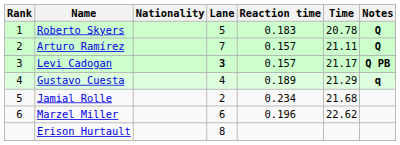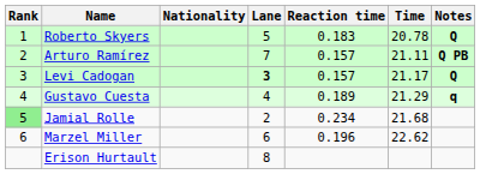 <table class="wikitable sortable" style="text-align:center">
 <tr>
 <th>Rank</th>
 <th>Name</th>
 <th>Nationality</th>
 <th>Lane</th>
 <th>Reaction time</th>
 <th>Time</th>
 <th>Notes</th>
 </tr>
 <tr bgcolor=ccffcc>
 <td>1</td>
 <td align=left><a href='#'>Roberto Skyers</a></td>
 <td align=left></td>
 <td>5</td>
 <td>0.183</td>
 <td>20.78</td>
 <td><strong>Q</strong></td>
 </tr>
 <tr bgcolor=ccffcc>
 <td>2</td>
 <td align=left><a href='#'>Arturo Ramírez</a></td>
 <td align=left></td>
 <td>7</td>
 <td>0.157</td>
 <td>21.11</td>
-<td><strong>Q</strong></td>
+<td><strong>Q PB</strong></td>
 </tr>
 <tr bgcolor=ccffcc>
 <td>3</td>
 <td align=left><a href='#'>Levi Cadogan</a></td>
 <td align=left></td>
 <td><strong>3</strong></td>
 <td>0.157</td>
 <td>21.17</td>
-<td><strong>Q PB</strong></td>
+<td><strong>Q</strong></td>
 </tr>
 <tr bgcolor=ddffdd>
 <td>4</td>
 <td align=left><a href='#'>Gustavo Cuesta</a></td>
 <td align=left></td>
 <td>4</td>
 <td>0.189</td>
 <td>21.29</td>
 <td><strong>q</strong></td>
 </tr>
 <tr>
-<td>5</td>
+<td style="background: lightgreen;">5</td>
 <td align=left><a href='#'>Jamial Rolle</a></td>
 <td align=left></td>
 <td>2</td>
 <td>0.234</td>
 <td>21.68</td>
 <td></td>
 </tr>
 <tr>
 <td>6</td>
 <td align=left><a href='#'>Marzel Miller</a></td>
 <td align=left></td>
 <td>6</td>
 <td>0.196</td>
 <td>22.62</td>
 <td></td>
 </tr>
 <tr>
 <td></td>
 <td align=left><a href='#'>Erison Hurtault</a></td>
 <td align=left></td>
 <td>8</td>
 <td></td>
 <td></td>
 <td></td>
 </tr>
 </table>
